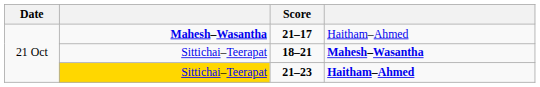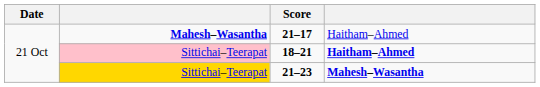 <table class="wikitable" style="text-align: center; font-size:90% ">
 <tr>
 <th width="60">Date</th>
 <th align="right" width="250"></th>
 <th width="60">Score</th>
 <th align="left" width="250"></th>
 </tr>
 <tr>
 <td rowspan=3>21 Oct</td>
 <td align=right><strong><a href='#'>Mahesh</a>–<a href='#'>Wasantha</a> </strong></td>
 <td align=center><strong>21–17</strong></td>
 <td align=left> <a href='#'>Haitham</a>–<a href='#'>Ahmed</a></td>
 </tr>
 <tr>
-<td align=right><a href='#'>Sittichai</a>–<a href='#'>Teerapat</a> </td>
+<td align=right style="background: pink;"><a href='#'>Sittichai</a>–<a href='#'>Teerapat</a> </td>
 <td align=center><strong>18–21</strong></td>
-<td align=left><strong> <a href='#'>Mahesh</a>–<a href='#'>Wasantha</a></strong></td>
+<td align=left><strong> <a href='#'>Haitham</a>–<a href='#'>Ahmed</a></strong></td>
 </tr>
 <tr>
 <td align=right style="background: gold;"><a href='#'>Sittichai</a>–<a href='#'>Teerapat</a> </td>
 <td align=center><strong>21–23</strong></td>
-<td align=left><strong> <a href='#'>Haitham</a>–<a href='#'>Ahmed</a></strong></td>
+<td align=left><strong> <a href='#'>Mahesh</a>–<a href='#'>Wasantha</a></strong></td>
 </tr>
 </table>
